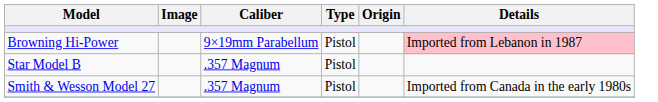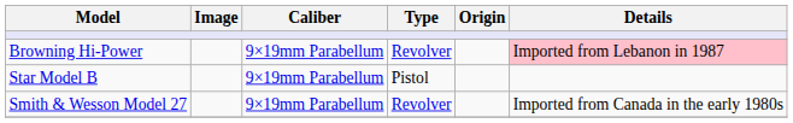 <table class="wikitable">
 <tr>
 <th>Model</th>
 <th>Image</th>
 <th>Caliber</th>
 <th>Type</th>
 <th>Origin</th>
 <th>Details</th>
 </tr>
 <tr>
 <th colspan="7" style="background: lavender;"></th>
 </tr>
 <tr>
 <td><a href='#'>Browning Hi-Power</a></td>
 <td></td>
 <td><a href='#'>9×19mm Parabellum</a></td>
-<td>Pistol</td>
+<td><a href='#'>Revolver</a></td>
 <td></td>
 <td style="background: pink;">Imported from Lebanon in 1987 </td>
 </tr>
 <tr>
 <td><a href='#'>Star Model B</a></td>
 <td></td>
-<td><a href='#'>.357 Magnum</a></td>
+<td><a href='#'>9×19mm Parabellum</a></td>
 <td>Pistol</td>
 <td></td>
 <td></td>
 </tr>
 <tr>
 <td><a href='#'>Smith & Wesson Model 27</a></td>
 <td></td>
-<td><a href='#'>.357 Magnum</a></td>
-<td>Pistol</td>
+<td><a href='#'>9×19mm Parabellum</a></td>
+<td><a href='#'>Revolver</a></td>
 <td></td>
 <td>Imported from Canada in the early 1980s</td>
 </tr>
 <tr>
 </tr>
 </table>
